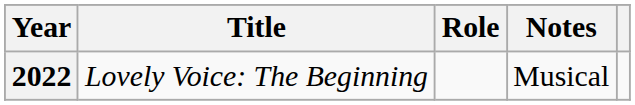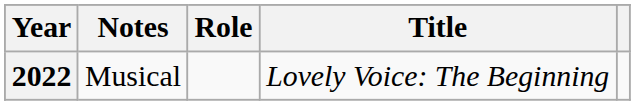 <table class="wikitable sortable plainrowheaders">
 <tr>
 <th scope="col">Year</th>
+<th scope="col">Notes</th>
+<th scope="col">Role</th>
 <th scope="col">Title</th>
-<th scope="col">Role</th>
-<th scope="col">Notes</th>
 <th scope="col" class="unsortable"></th>
 </tr>
 <tr>
 <th scope="row">2022</th>
+<td>Musical</td>
+<td></td>
 <td><em>Lovely Voice: The Beginning</em></td>
-<td></td>
-<td>Musical</td>
 <td></td>
 </tr>
 </table>
